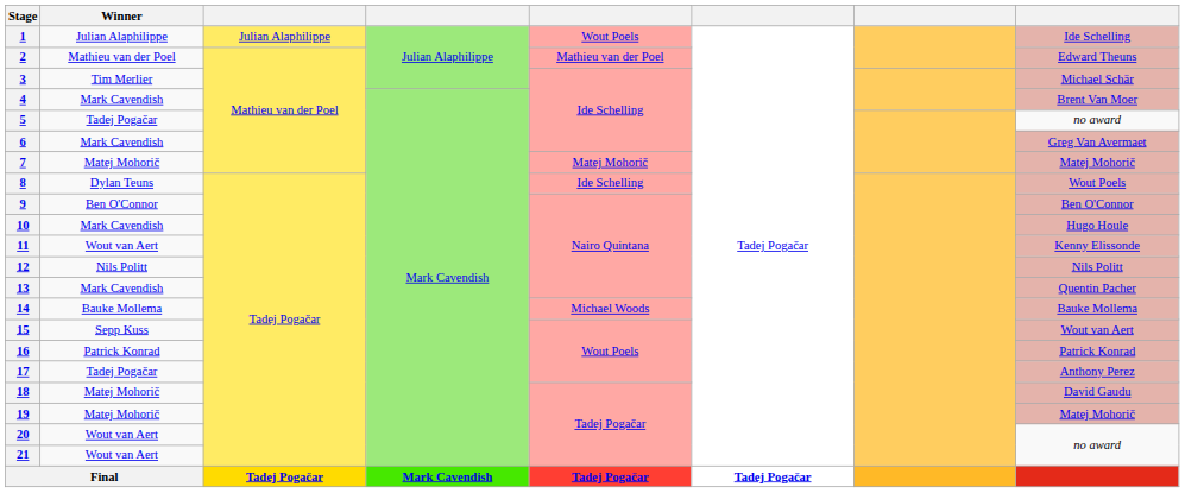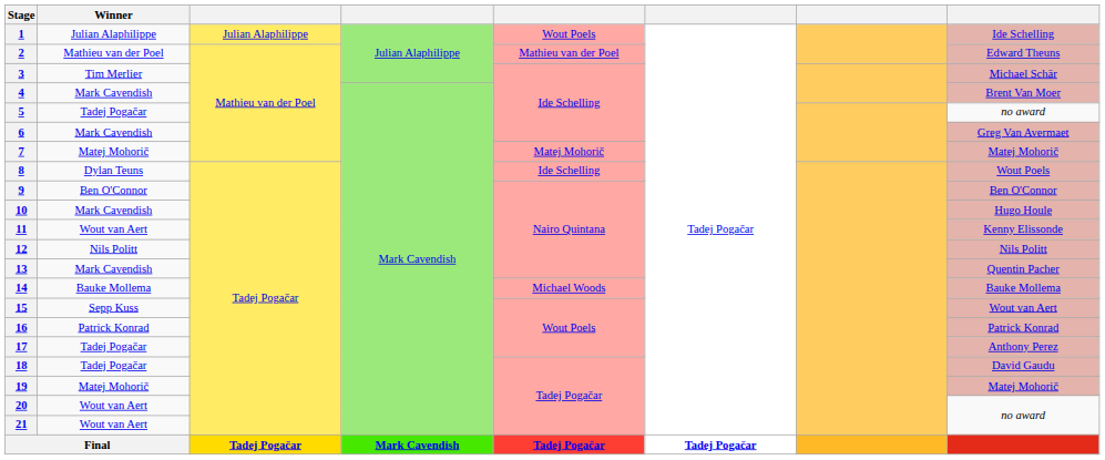 <table class="wikitable" style="text-align: center; font-size:smaller;">
 <tr>
 <th scope="col" style="width:1%;">Stage</th>
 <th scope="col" style="width:14%;">Winner</th>
 <th scope="col" style="width:14%;"></th>
 <th scope="col" style="width:14%;"></th>
 <th scope="col" style="width:14%;"></th>
 <th scope="col" style="width:14%;"></th>
 <th scope="col" style="width:14%;"></th>
 <th scope="col" style="width:14%;"></th>
 </tr>
 <tr>
 <th><a href='#'>1</a></th>
 <td><a href='#'>Julian Alaphilippe</a></td>
 <td style="background:#FFEB64;"><a href='#'>Julian Alaphilippe</a></td>
 <td style="background:#9CE97B;" rowspan="3"><a href='#'>Julian Alaphilippe</a></td>
 <td style="background:#FFA8A4;"><a href='#'>Wout Poels</a></td>
 <td style="background:white;" rowspan="21"><a href='#'>Tadej Pogačar</a></td>
 <td style="background:#FFCD5F;" rowspan="2"></td>
 <td style="background:#E4B3AB;"><a href='#'>Ide Schelling</a></td>
 </tr>
 <tr>
 <th><a href='#'>2</a></th>
 <td><a href='#'>Mathieu van der Poel</a></td>
 <td style="background:#FFEB64;" rowspan="6"><a href='#'>Mathieu van der Poel</a></td>
 <td style="background:#FFA8A4;"><a href='#'>Mathieu van der Poel</a></td>
 <td style="background:#E4B3AB;"><a href='#'>Edward Theuns</a></td>
 </tr>
 <tr>
 <th><a href='#'>3</a></th>
 <td><a href='#'>Tim Merlier</a></td>
 <td style="background:#FFA8A4;" rowspan="4"><a href='#'>Ide Schelling</a></td>
 <td style="background:#FFCD5F;" rowspan="2"></td>
 <td style="background:#E4B3AB;"><a href='#'>Michael Schär</a></td>
 </tr>
 <tr>
 <th><a href='#'>4</a></th>
 <td><a href='#'>Mark Cavendish</a></td>
 <td style="background:#9CE97B;" rowspan="18"><a href='#'>Mark Cavendish</a></td>
 <td style="background:#E4B3AB;"><a href='#'>Brent Van Moer</a></td>
 </tr>
 <tr>
 <th><a href='#'>5</a></th>
 <td><a href='#'>Tadej Pogačar</a></td>
 <td style="background:#FFCD5F;" rowspan="3"></td>
 <td><em>no award</em></td>
 </tr>
 <tr>
 <th><a href='#'>6</a></th>
 <td><a href='#'>Mark Cavendish</a></td>
 <td style="background:#E4B3AB;"><a href='#'>Greg Van Avermaet</a></td>
 </tr>
 <tr>
 <th><a href='#'>7</a></th>
 <td><a href='#'>Matej Mohorič</a></td>
 <td style="background:#FFA8A4;"><a href='#'>Matej Mohorič</a></td>
 <td style="background:#E4B3AB;"><a href='#'>Matej Mohorič</a></td>
 </tr>
 <tr>
 <th><a href='#'>8</a></th>
 <td><a href='#'>Dylan Teuns</a></td>
 <td style="background:#FFEB64;" rowspan="14"><a href='#'>Tadej Pogačar</a></td>
 <td style="background:#FFA8A4;"><a href='#'>Ide Schelling</a></td>
 <td style="background:#FFCD5F;" rowspan="14"></td>
 <td style="background:#E4B3AB;"><a href='#'>Wout Poels</a></td>
 </tr>
 <tr>
 <th><a href='#'>9</a></th>
 <td><a href='#'>Ben O'Connor</a></td>
 <td style="background:#FFA8A4;" rowspan="5"><a href='#'>Nairo Quintana</a></td>
 <td style="background:#E4B3AB;"><a href='#'>Ben O'Connor</a></td>
 </tr>
 <tr>
 <th><a href='#'>10</a></th>
 <td><a href='#'>Mark Cavendish</a></td>
 <td style="background:#E4B3AB;"><a href='#'>Hugo Houle</a></td>
 </tr>
 <tr>
 <th><a href='#'>11</a></th>
 <td><a href='#'>Wout van Aert</a></td>
 <td style="background:#E4B3AB;"><a href='#'>Kenny Elissonde</a></td>
 </tr>
 <tr>
 <th><a href='#'>12</a></th>
 <td><a href='#'>Nils Politt</a></td>
 <td style="background:#E4B3AB;"><a href='#'>Nils Politt</a></td>
 </tr>
 <tr>
 <th><a href='#'>13</a></th>
 <td><a href='#'>Mark Cavendish</a></td>
 <td style="background:#E4B3AB;"><a href='#'>Quentin Pacher</a></td>
 </tr>
 <tr>
 <th><a href='#'>14</a></th>
 <td><a href='#'>Bauke Mollema</a></td>
 <td style="background:#FFA8A4;"><a href='#'>Michael Woods</a></td>
 <td style="background:#E4B3AB;"><a href='#'>Bauke Mollema</a></td>
 </tr>
 <tr>
 <th><a href='#'>15</a></th>
 <td><a href='#'>Sepp Kuss</a></td>
 <td style="background:#FFA8A4;" rowspan="3"><a href='#'>Wout Poels</a></td>
 <td style="background:#E4B3AB;"><a href='#'>Wout van Aert</a></td>
 </tr>
 <tr>
 <th><a href='#'>16</a></th>
 <td><a href='#'>Patrick Konrad</a></td>
 <td style="background:#E4B3AB;"><a href='#'>Patrick Konrad</a></td>
 </tr>
 <tr>
 <th><a href='#'>17</a></th>
 <td><a href='#'>Tadej Pogačar</a></td>
 <td style="background:#E4B3AB;"><a href='#'>Anthony Perez</a></td>
 </tr>
 <tr>
 <th><a href='#'>18</a></th>
-<td><a href='#'>Matej Mohorič</a></td>
+<td><a href='#'>Tadej Pogačar</a></td>
 <td style="background:#FFA8A4;" rowspan="4"><a href='#'>Tadej Pogačar</a></td>
 <td style="background:#E4B3AB;"><a href='#'>David Gaudu</a></td>
 </tr>
 <tr>
 <th><a href='#'>19</a></th>
 <td><a href='#'>Matej Mohorič</a></td>
 <td style="background:#E4B3AB;"><a href='#'>Matej Mohorič</a></td>
 </tr>
 <tr>
 <th><a href='#'>20</a></th>
 <td><a href='#'>Wout van Aert</a></td>
 <td rowspan="2"><em>no award</em></td>
 </tr>
 <tr>
 <th><a href='#'>21</a></th>
 <td><a href='#'>Wout van Aert</a></td>
 </tr>
 <tr>
 <th colspan="2">Final</th>
 <th style="background:#FFDB00;"><a href='#'>Tadej Pogačar</a></th>
 <th style="background:#46E800;"><a href='#'>Mark Cavendish</a></th>
 <th style="background:#FF3E33;"><a href='#'>Tadej Pogačar</a></th>
 <th style="background:white;"><a href='#'>Tadej Pogačar</a></th>
 <th style="background:#FFB927;"></th>
 <th style="background:#E42A19;"></th>
 </tr>
 </table>
